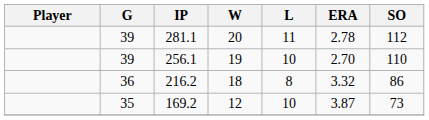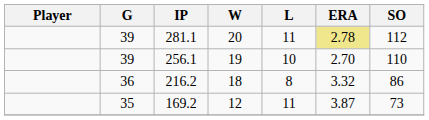 <table class="wikitable sortable">
 <tr>
 <th bgcolor="#DDDDFF" width="16%">Player</th>
 <th bgcolor="#DDDDFF" width="9%">G</th>
 <th bgcolor="#DDDDFF" width="9%">IP</th>
 <th bgcolor="#DDDDFF" width="9%">W</th>
 <th bgcolor="#DDDDFF" width="9%">L</th>
 <th bgcolor="#DDDDFF" width="9%">ERA</th>
 <th bgcolor="#DDDDFF" width="9%">SO</th>
 </tr>
 <tr align="center">
 <td></td>
 <td>39</td>
 <td>281.1</td>
 <td>20</td>
 <td>11</td>
-<td>2.78</td>
+<td style="background: khaki;">2.78</td>
 <td>112</td>
 </tr>
 <tr align="center">
 <td></td>
 <td>39</td>
 <td>256.1</td>
 <td>19</td>
 <td>10</td>
 <td>2.70</td>
 <td>110</td>
 </tr>
 <tr align="center">
 <td></td>
 <td>36</td>
 <td>216.2</td>
 <td>18</td>
 <td>8</td>
 <td>3.32</td>
 <td>86</td>
 </tr>
 <tr align="center">
 <td></td>
 <td>35</td>
 <td>169.2</td>
 <td>12</td>
-<td>10</td>
+<td>11</td>
 <td>3.87</td>
 <td>73</td>
 </tr>
 <tr align="center">
 </tr>
 </table>
